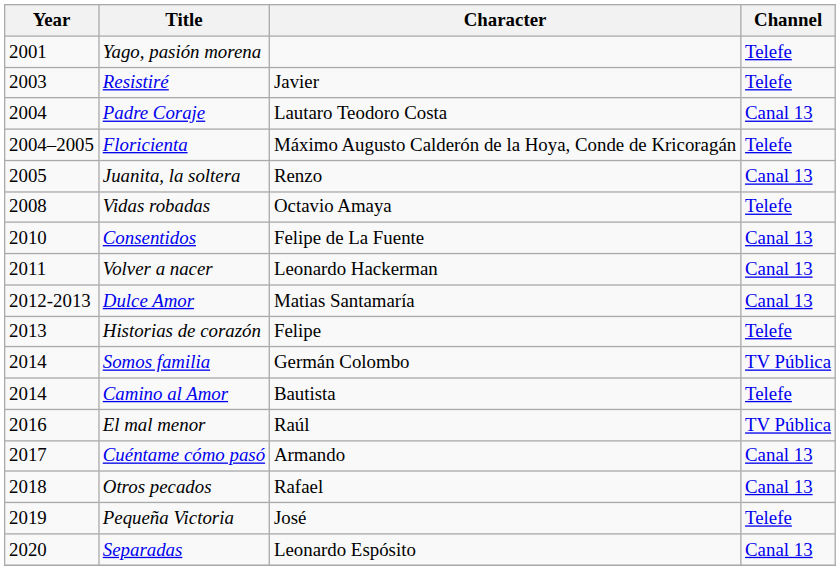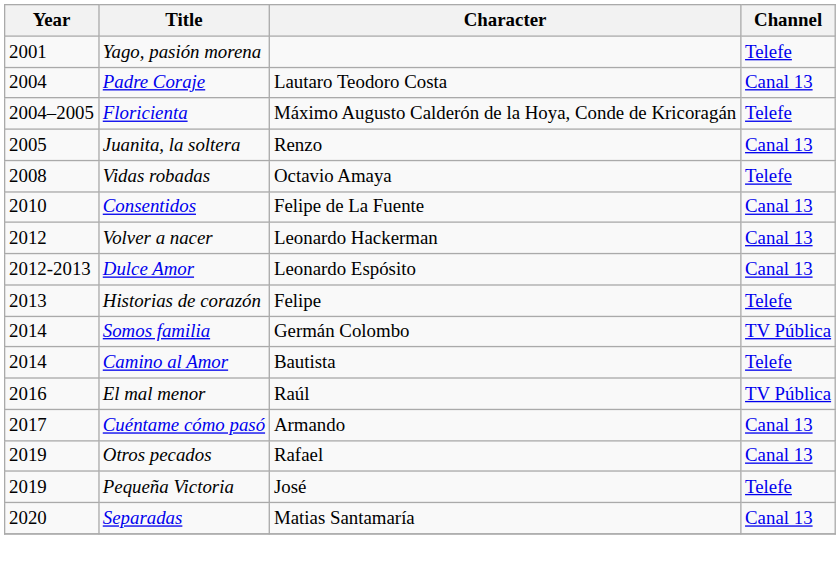 <table class="wikitable" style="font-size: 90%;">
 <tr>
 <th>Year</th>
 <th>Title</th>
 <th>Character</th>
 <th>Channel</th>
 </tr>
 <tr>
 <td>2001</td>
 <td><em>Yago, pasión morena</em></td>
 <td></td>
-<td><a href='#'>Telefe</a></td>
-</tr>
-<tr>
-<td>2003</td>
-<td><em><a href='#'>Resistiré</a></em></td>
-<td>Javier</td>
 <td><a href='#'>Telefe</a></td>
 </tr>
 <tr>
 <td>2004</td>
 <td><em><a href='#'>Padre Coraje</a></em></td>
 <td>Lautaro Teodoro Costa</td>
 <td><a href='#'>Canal 13</a></td>
 </tr>
 <tr>
 <td>2004–2005</td>
 <td><em><a href='#'>Floricienta</a></em></td>
 <td>Máximo Augusto Calderón de la Hoya, Conde de Kricoragán</td>
 <td><a href='#'>Telefe</a></td>
 </tr>
 <tr>
 <td>2005</td>
 <td><em>Juanita, la soltera</em></td>
 <td>Renzo</td>
 <td><a href='#'>Canal 13</a></td>
 </tr>
 <tr>
 <td>2008</td>
 <td><em>Vidas robadas</em></td>
 <td>Octavio Amaya</td>
 <td><a href='#'>Telefe</a></td>
 </tr>
 <tr>
 <td>2010</td>
 <td><em><a href='#'>Consentidos</a></em></td>
 <td>Felipe de La Fuente</td>
 <td><a href='#'>Canal 13</a></td>
 </tr>
 <tr>
-<td>2011</td>
+<td>2012</td>
 <td><em>Volver a nacer</em></td>
 <td>Leonardo Hackerman</td>
 <td><a href='#'>Canal 13</a></td>
 </tr>
 <tr>
 <td>2012-2013</td>
 <td><em><a href='#'>Dulce Amor</a></em></td>
-<td>Matias Santamaría</td>
+<td>Leonardo Espósito</td>
 <td><a href='#'>Canal 13</a></td>
 </tr>
 <tr>
 <td>2013</td>
 <td><em>Historias de corazón</em></td>
 <td>Felipe</td>
 <td><a href='#'>Telefe</a></td>
 </tr>
 <tr>
 <td>2014</td>
 <td><em><a href='#'>Somos familia</a></em></td>
 <td>Germán Colombo</td>
 <td><a href='#'>TV Pública</a></td>
 </tr>
 <tr>
 <td>2014</td>
 <td><em><a href='#'>Camino al Amor</a></em></td>
 <td>Bautista</td>
 <td><a href='#'>Telefe</a></td>
 </tr>
 <tr>
 <td>2016</td>
 <td><em>El mal menor</em></td>
 <td>Raúl</td>
 <td><a href='#'>TV Pública</a></td>
 </tr>
 <tr>
 <td>2017</td>
 <td><a href='#'><em>Cuéntame cómo pasó</em></a></td>
 <td>Armando</td>
 <td><a href='#'>Canal 13</a></td>
 </tr>
 <tr>
-<td>2018</td>
+<td>2019</td>
 <td><em>Otros pecados</em></td>
 <td>Rafael</td>
 <td><a href='#'>Canal 13</a></td>
 </tr>
 <tr>
 <td>2019</td>
 <td><em>Pequeña Victoria</em></td>
 <td>José</td>
 <td><a href='#'>Telefe</a></td>
 </tr>
 <tr>
 <td>2020</td>
 <td><em><a href='#'>Separadas</a></em></td>
-<td>Leonardo Espósito</td>
+<td>Matias Santamaría</td>
 <td><a href='#'>Canal 13</a></td>
 </tr>
 <tr>
 </tr>
 </table>
